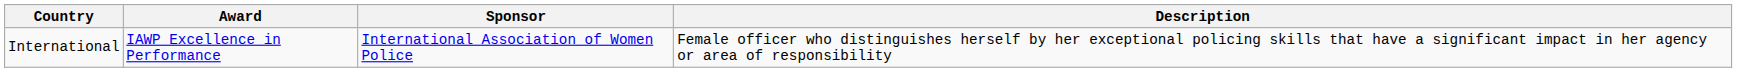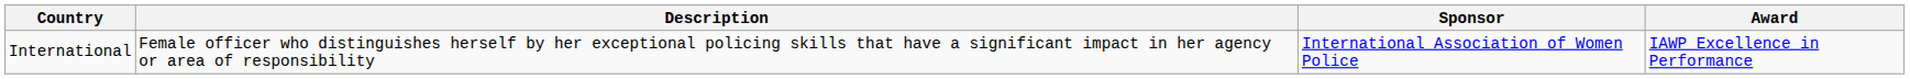 <table class="wikitable sortable">
 <tr>
 <th style="width:6em;">Country</th>
+<th>Description</th>
+<th>Sponsor</th>
 <th>Award</th>
-<th>Sponsor</th>
-<th>Description</th>
 </tr>
 <tr>
 <td>International</td>
+<td>Female officer who distinguishes herself by her exceptional policing skills that have a significant impact in her agency or area of responsibility</td>
+<td><a href='#'>International Association of Women Police</a></td>
 <td><a href='#'>IAWP Excellence in Performance</a></td>
-<td><a href='#'>International Association of Women Police</a></td>
-<td>Female officer who distinguishes herself by her exceptional policing skills that have a significant impact in her agency or area of responsibility</td>
 </tr>
 </table>
